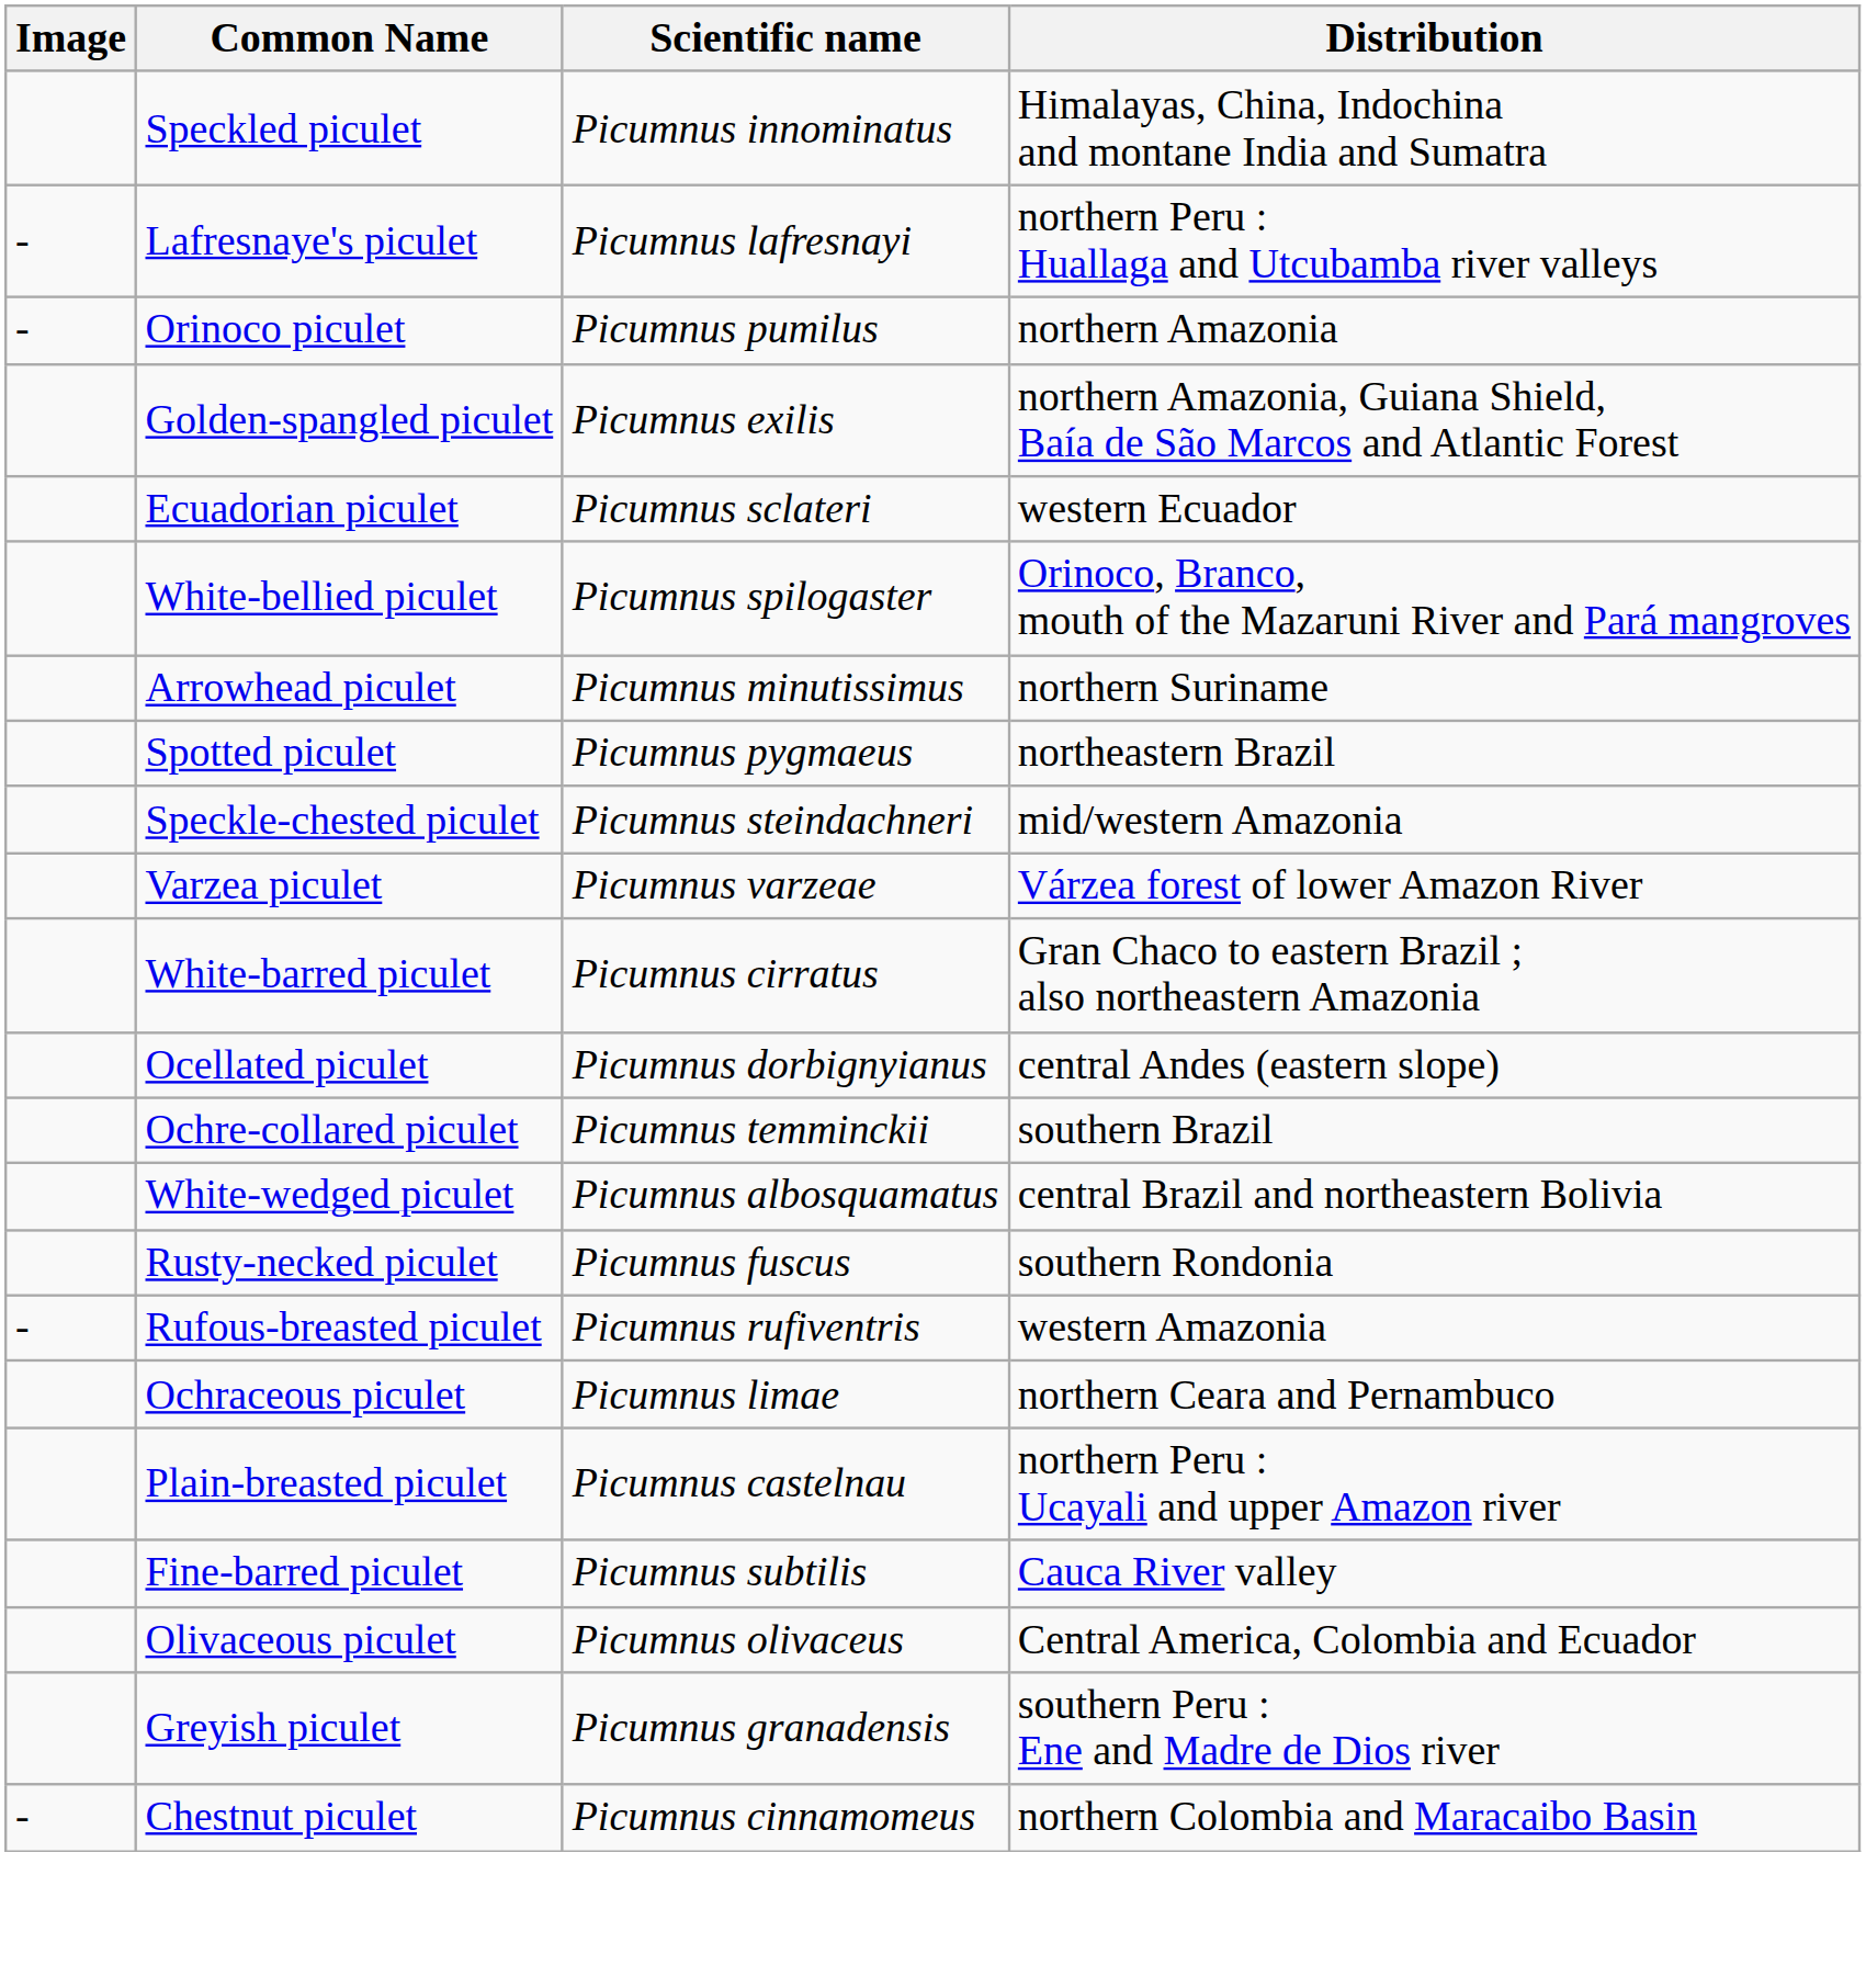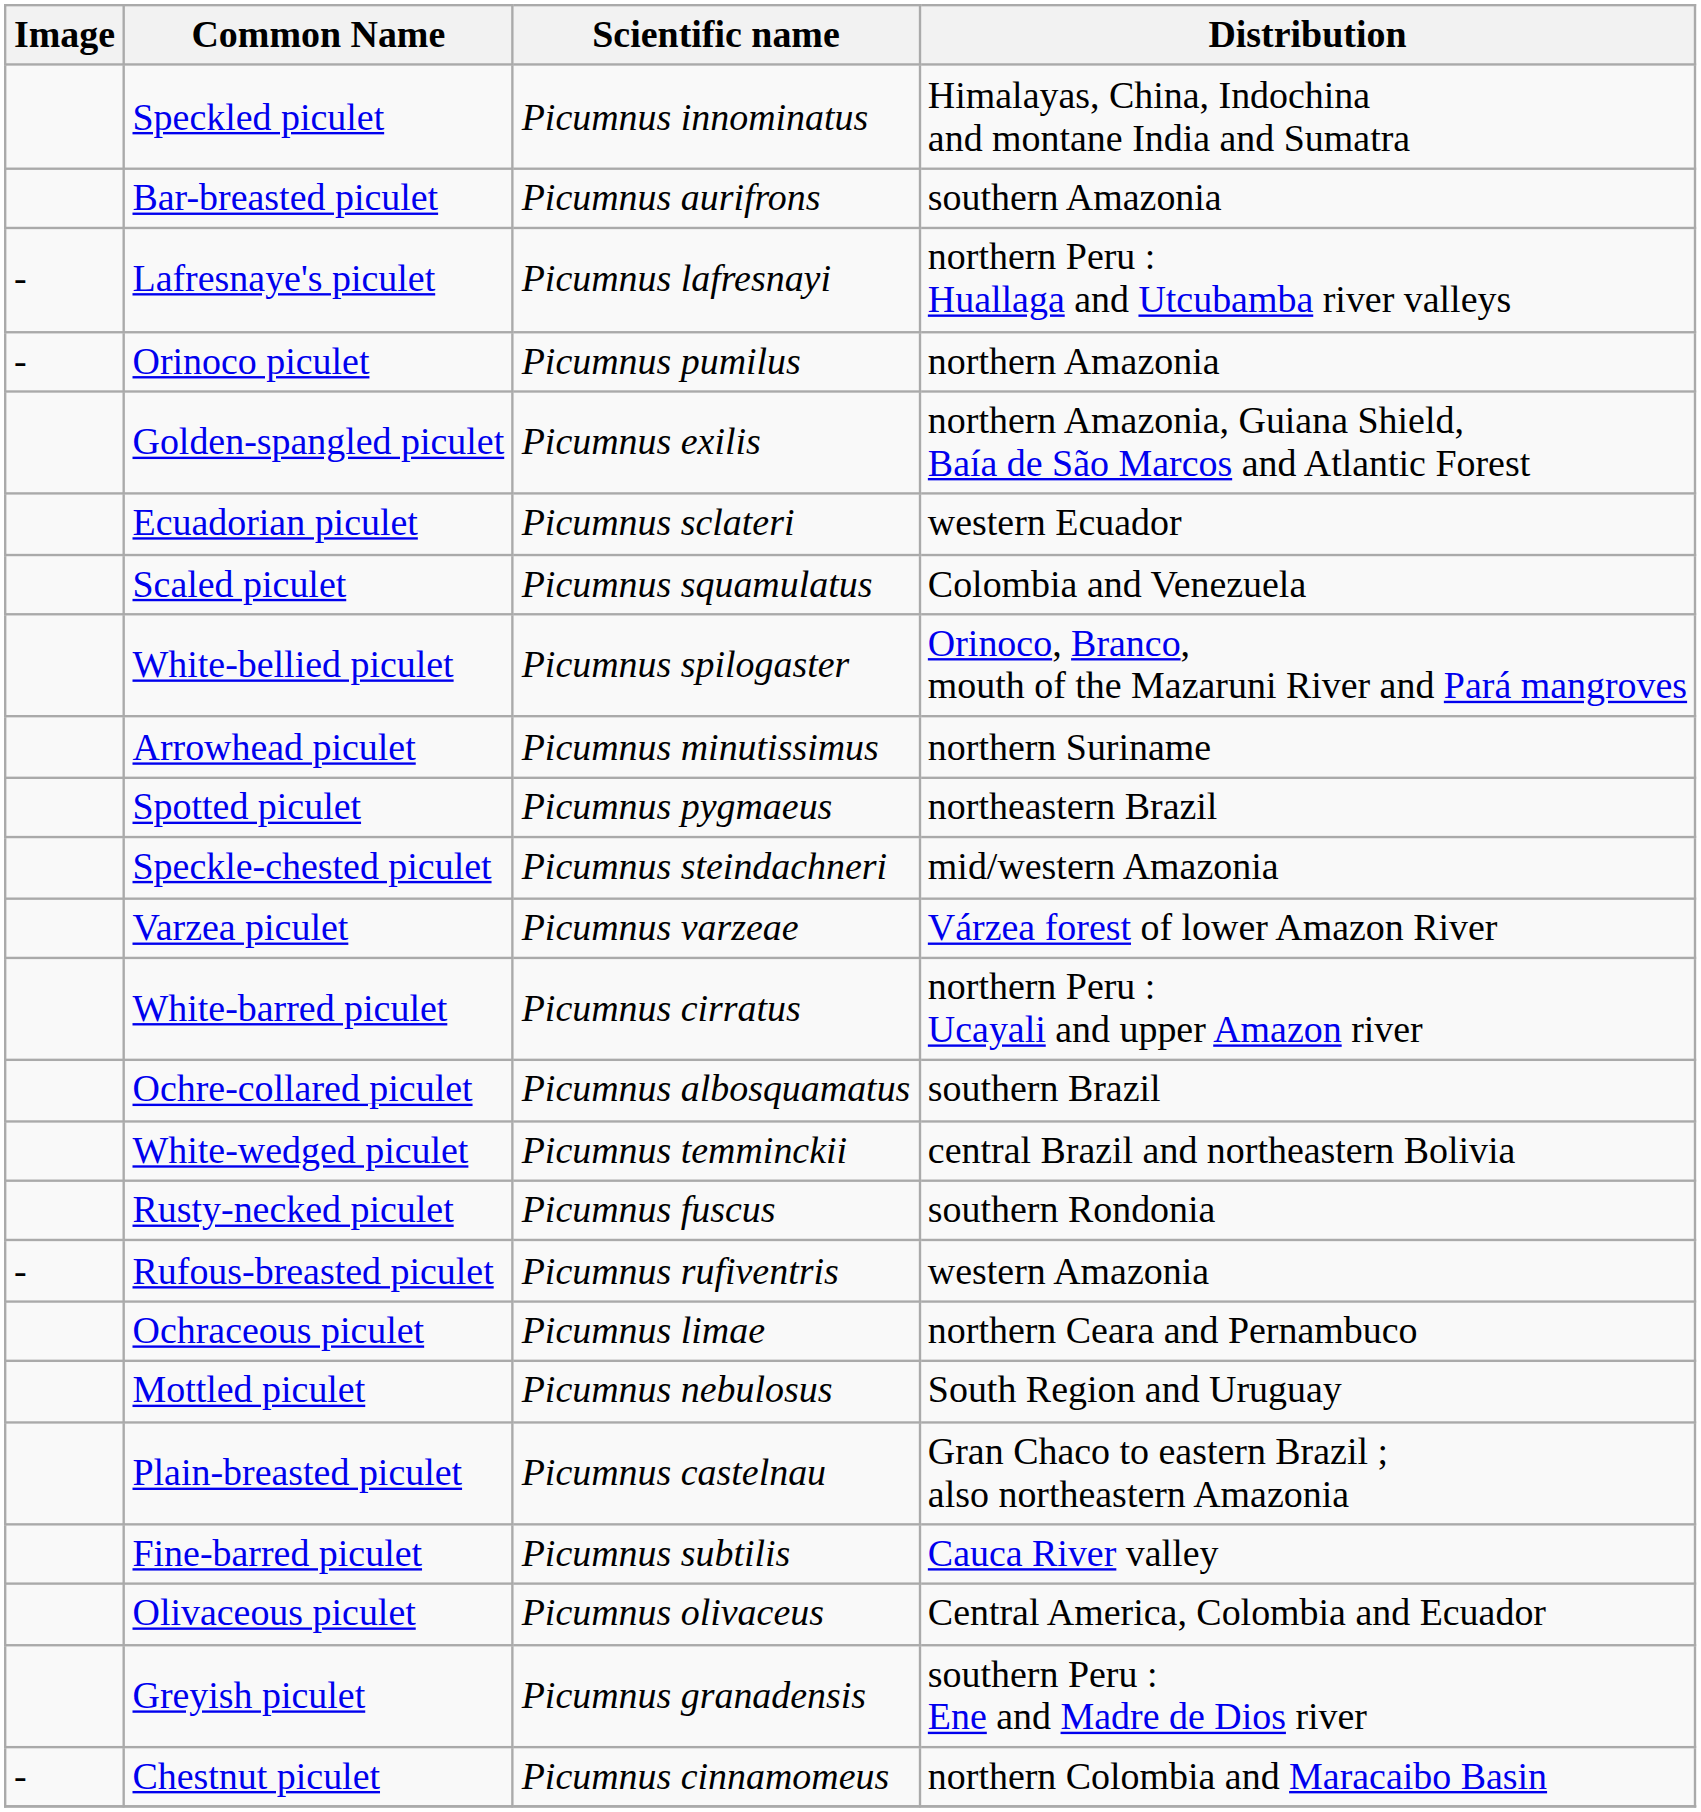 <table class="wikitable">
 <tr>
 <th>Image</th>
 <th>Common Name</th>
 <th>Scientific name</th>
 <th>Distribution</th>
 </tr>
 <tr>
 <td></td>
 <td><a href='#'>Speckled piculet</a></td>
 <td><em>Picumnus innominatus</em></td>
 <td>Himalayas, China, Indochina<br>and montane India and Sumatra</td>
+</tr>
+<tr>
+<td></td>
+<td><a href='#'>Bar-breasted piculet</a></td>
+<td><em>Picumnus aurifrons</em></td>
+<td>southern Amazonia</td>
 </tr>
 <tr>
 <td>-</td>
 <td><a href='#'>Lafresnaye's piculet</a></td>
 <td><em>Picumnus lafresnayi</em></td>
 <td>northern Peru :<br><a href='#'>Huallaga</a> and <a href='#'>Utcubamba</a> river valleys</td>
 </tr>
 <tr>
 <td>-</td>
 <td><a href='#'>Orinoco piculet</a></td>
 <td><em>Picumnus pumilus</em></td>
 <td>northern Amazonia</td>
 </tr>
 <tr>
 <td></td>
 <td><a href='#'>Golden-spangled piculet</a></td>
 <td><em>Picumnus exilis</em></td>
 <td>northern Amazonia, Guiana Shield,<br><a href='#'>Baía de São Marcos</a> and Atlantic Forest</td>
 </tr>
 <tr>
 <td></td>
 <td><a href='#'>Ecuadorian piculet</a></td>
 <td><em>Picumnus sclateri</em></td>
 <td>western Ecuador</td>
+</tr>
+<tr>
+<td></td>
+<td><a href='#'>Scaled piculet</a></td>
+<td><em>Picumnus squamulatus</em></td>
+<td>Colombia and Venezuela</td>
 </tr>
 <tr>
 <td></td>
 <td><a href='#'>White-bellied piculet</a></td>
 <td><em>Picumnus spilogaster</em></td>
 <td><a href='#'>Orinoco</a>, <a href='#'>Branco</a>,<br>mouth of the Mazaruni River and <a href='#'>Pará mangroves</a></td>
 </tr>
 <tr>
 <td></td>
 <td><a href='#'>Arrowhead piculet</a></td>
 <td><em>Picumnus minutissimus</em></td>
 <td>northern Suriname</td>
 </tr>
 <tr>
 <td></td>
 <td><a href='#'>Spotted piculet</a></td>
 <td><em>Picumnus pygmaeus</em></td>
 <td>northeastern Brazil</td>
 </tr>
 <tr>
 <td></td>
 <td><a href='#'>Speckle-chested piculet</a></td>
 <td><em>Picumnus steindachneri</em></td>
 <td>mid/western Amazonia</td>
 </tr>
 <tr>
 <td></td>
 <td><a href='#'>Varzea piculet</a></td>
 <td><em>Picumnus varzeae</em></td>
 <td><a href='#'>Várzea forest</a> of lower Amazon River</td>
 </tr>
 <tr>
 <td></td>
 <td><a href='#'>White-barred piculet</a></td>
 <td><em>Picumnus cirratus</em></td>
-<td>Gran Chaco to eastern Brazil ;<br>also northeastern Amazonia</td>
-</tr>
-<tr>
-<td></td>
-<td><a href='#'>Ocellated piculet</a></td>
-<td><em>Picumnus dorbignyianus</em></td>
-<td>central Andes (eastern slope)</td>
+<td>northern Peru :<br><a href='#'>Ucayali</a> and upper <a href='#'>Amazon</a> river</td>
 </tr>
 <tr>
 <td></td>
 <td><a href='#'>Ochre-collared piculet</a></td>
-<td><em>Picumnus temminckii</em></td>
+<td><em>Picumnus albosquamatus</em></td>
 <td>southern Brazil</td>
 </tr>
 <tr>
 <td></td>
 <td><a href='#'>White-wedged piculet</a></td>
-<td><em>Picumnus albosquamatus</em></td>
+<td><em>Picumnus temminckii</em></td>
 <td>central Brazil and northeastern Bolivia</td>
 </tr>
 <tr>
 <td></td>
 <td><a href='#'>Rusty-necked piculet</a></td>
 <td><em>Picumnus fuscus</em></td>
 <td>southern Rondonia</td>
 </tr>
 <tr>
 <td>-</td>
 <td><a href='#'>Rufous-breasted piculet</a></td>
 <td><em>Picumnus rufiventris</em></td>
 <td>western Amazonia</td>
 </tr>
 <tr>
 <td></td>
 <td><a href='#'>Ochraceous piculet</a></td>
 <td><em>Picumnus limae</em></td>
 <td>northern Ceara and Pernambuco</td>
 </tr>
 <tr>
 <td></td>
+<td><a href='#'>Mottled piculet</a></td>
+<td><em>Picumnus nebulosus</em></td>
+<td>South Region and Uruguay</td>
+</tr>
+<tr>
+<td></td>
 <td><a href='#'>Plain-breasted piculet</a></td>
 <td><em>Picumnus castelnau</em></td>
-<td>northern Peru :<br><a href='#'>Ucayali</a> and upper <a href='#'>Amazon</a> river</td>
+<td>Gran Chaco to eastern Brazil ;<br>also northeastern Amazonia</td>
 </tr>
 <tr>
 <td></td>
 <td><a href='#'>Fine-barred piculet</a></td>
 <td><em>Picumnus subtilis</em></td>
 <td><a href='#'>Cauca River</a> valley</td>
 </tr>
 <tr>
 <td></td>
 <td><a href='#'>Olivaceous piculet</a></td>
 <td><em>Picumnus olivaceus</em></td>
 <td>Central America, Colombia and Ecuador</td>
 </tr>
 <tr>
 <td></td>
 <td><a href='#'>Greyish piculet</a></td>
 <td><em>Picumnus granadensis</em></td>
 <td>southern Peru :<br><a href='#'>Ene</a> and <a href='#'>Madre de Dios</a> river</td>
 </tr>
 <tr>
 <td>-</td>
 <td><a href='#'>Chestnut piculet</a></td>
 <td><em>Picumnus cinnamomeus</em></td>
 <td>northern Colombia and <a href='#'>Maracaibo Basin</a></td>
 </tr>
 <tr>
 </tr>
 </table>
